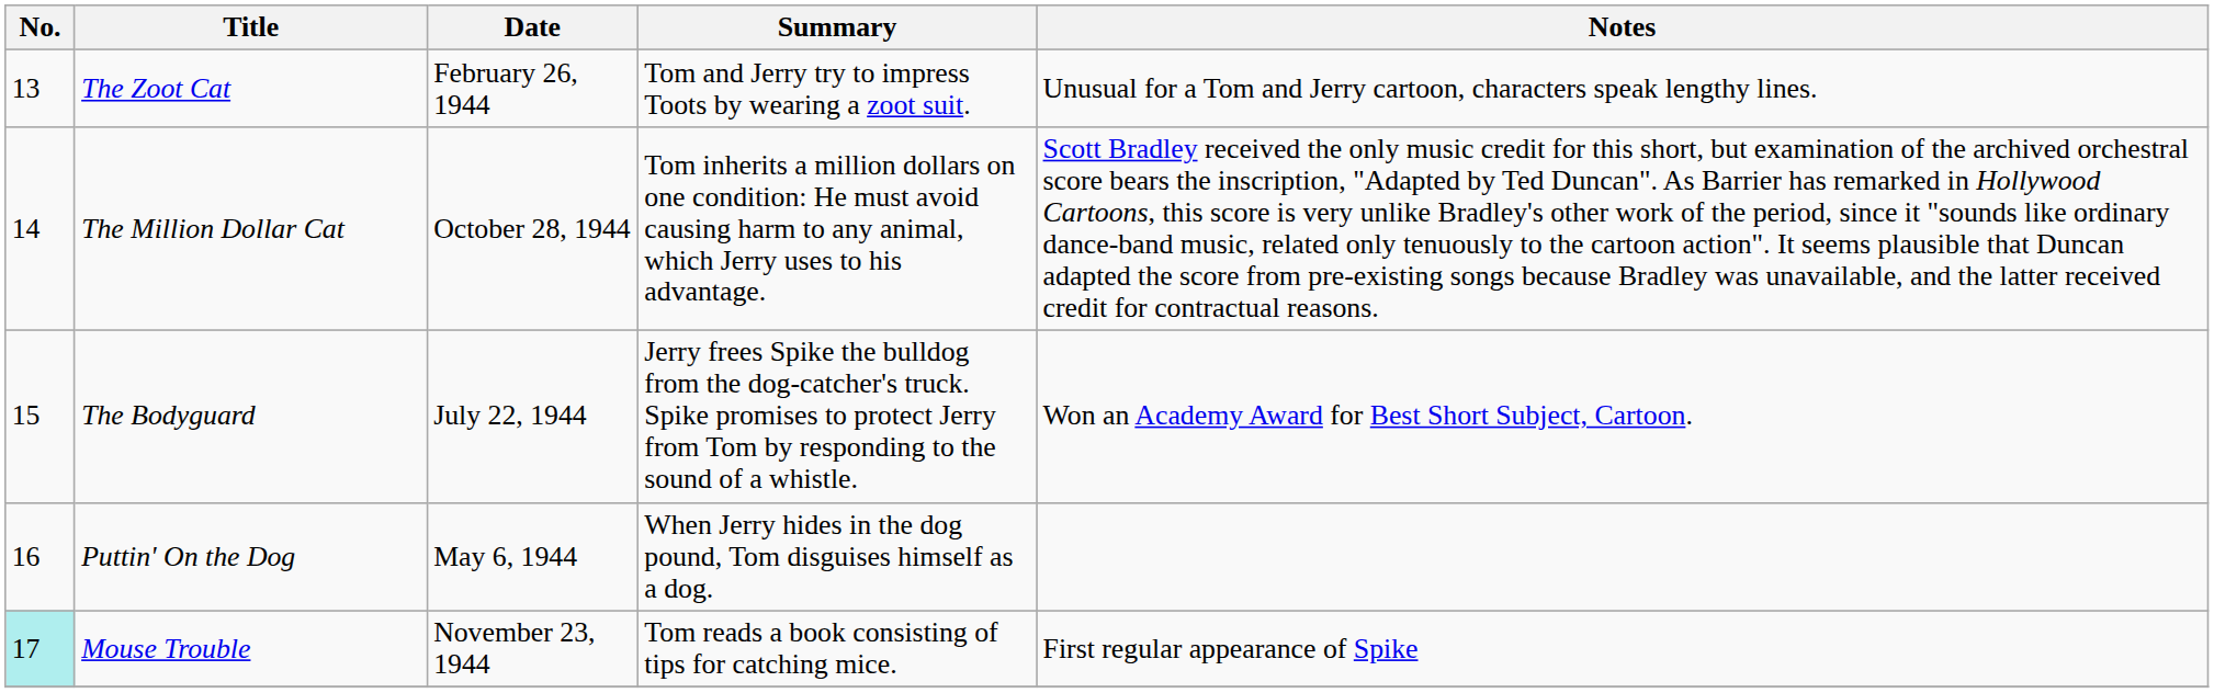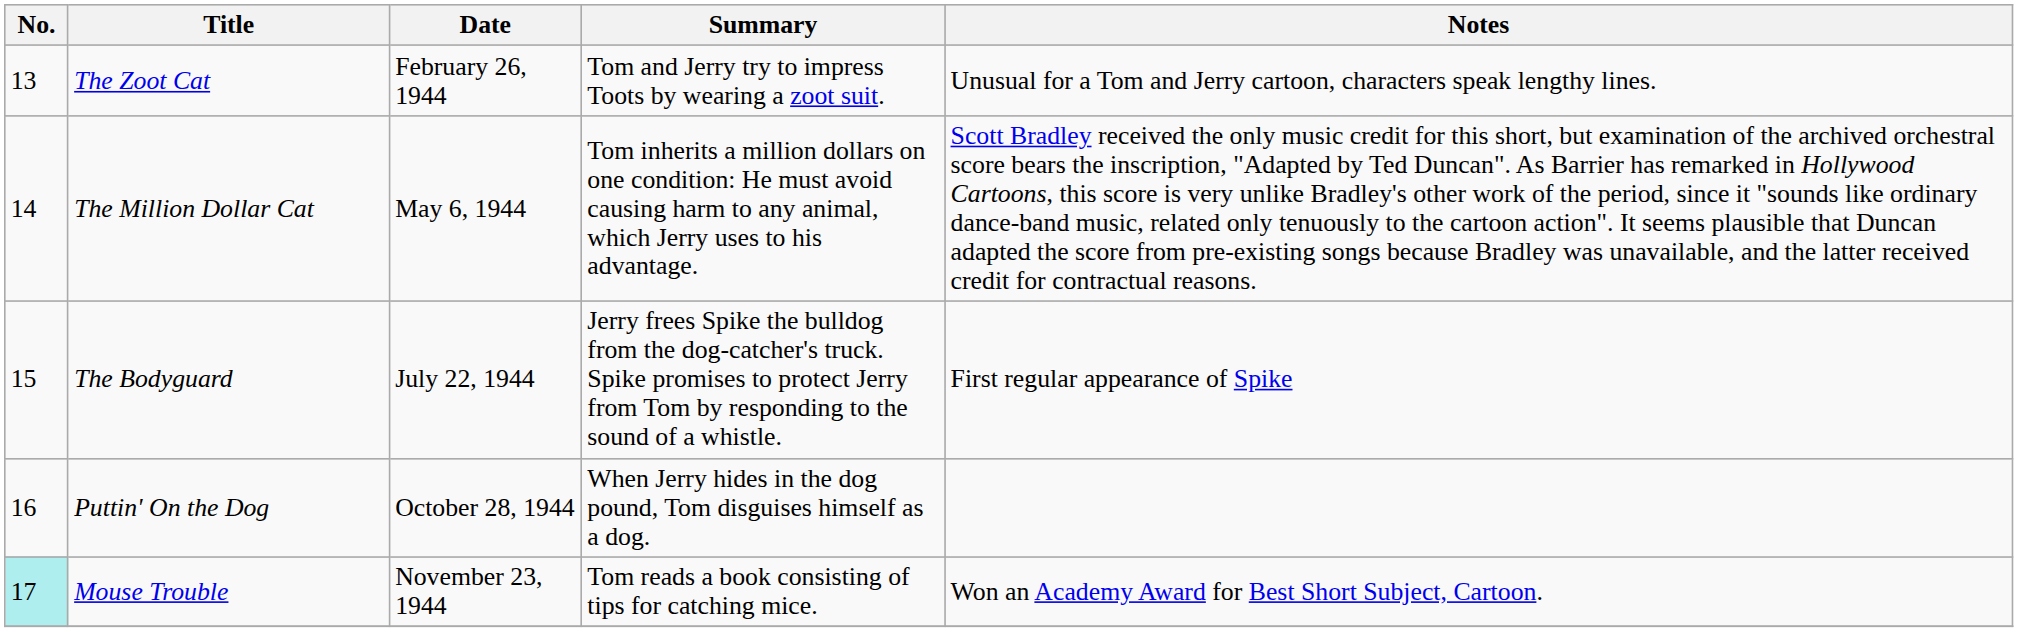 <table class="wikitable">
 <tr>
 <th style="width:2em">No.</th>
 <th style="width:12em">Title</th>
 <th style="width:7em">Date</th>
 <th>Summary</th>
 <th>Notes</th>
 </tr>
 <tr>
 <td>13</td>
 <td><em><a href='#'>The Zoot Cat</a></em></td>
 <td>February 26, 1944</td>
 <td>Tom and Jerry try to impress Toots by wearing a <a href='#'>zoot suit</a>.</td>
 <td>Unusual for a Tom and Jerry cartoon, characters speak lengthy lines.</td>
 </tr>
 <tr>
 <td>14</td>
 <td><em>The Million Dollar Cat</em></td>
-<td>October 28, 1944</td>
+<td>May 6, 1944</td>
 <td>Tom inherits a million dollars on one condition: He must avoid causing harm to any animal, which Jerry uses to his advantage.</td>
 <td><a href='#'>Scott Bradley</a> received the only music credit for this short, but examination of the archived orchestral score bears the inscription, "Adapted by Ted Duncan". As Barrier has remarked in <em>Hollywood Cartoons</em>, this score is very unlike Bradley's other work of the period, since it "sounds like ordinary dance-band music, related only tenuously to the cartoon action". It seems plausible that Duncan adapted the score from pre-existing songs because Bradley was unavailable, and the latter received credit for contractual reasons.</td>
 </tr>
 <tr>
 <td>15</td>
 <td><em>The Bodyguard</em></td>
 <td>July 22, 1944</td>
 <td>Jerry frees Spike the bulldog from the dog-catcher's truck. Spike promises to protect Jerry from Tom by responding to the sound of a whistle.</td>
-<td>Won an <a href='#'>Academy Award</a> for <a href='#'>Best Short Subject, Cartoon</a>.</td>
+<td>First regular appearance of <a href='#'>Spike</a></td>
 </tr>
 <tr>
 <td>16</td>
 <td><em>Puttin' On the Dog</em></td>
-<td>May 6, 1944</td>
+<td>October 28, 1944</td>
 <td>When Jerry hides in the dog pound, Tom disguises himself as a dog.</td>
 <td></td>
 </tr>
 <tr>
 <td style="background: paleturquoise;">17</td>
 <td><em><a href='#'>Mouse Trouble</a></em></td>
 <td>November 23, 1944</td>
 <td>Tom reads a book consisting of tips for catching mice.</td>
-<td>First regular appearance of <a href='#'>Spike</a></td>
+<td>Won an <a href='#'>Academy Award</a> for <a href='#'>Best Short Subject, Cartoon</a>.</td>
 </tr>
 <tr>
 </tr>
 </table>
